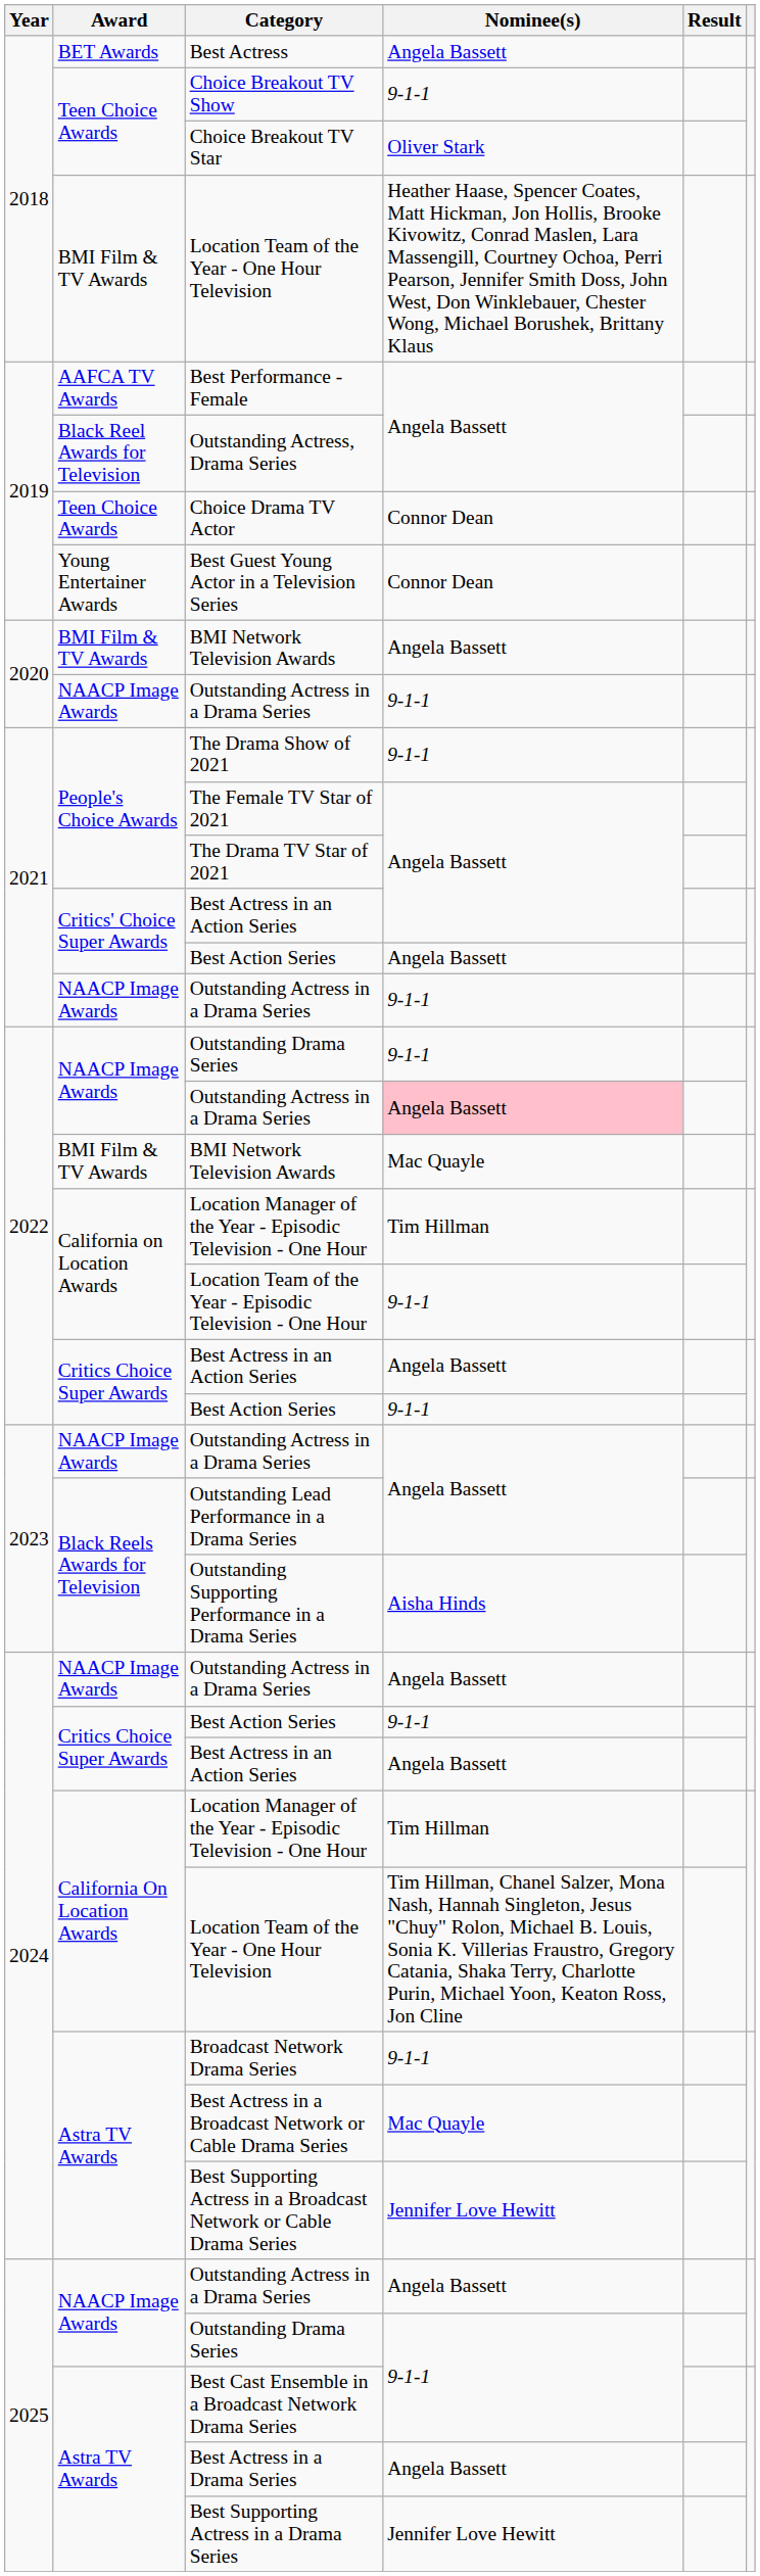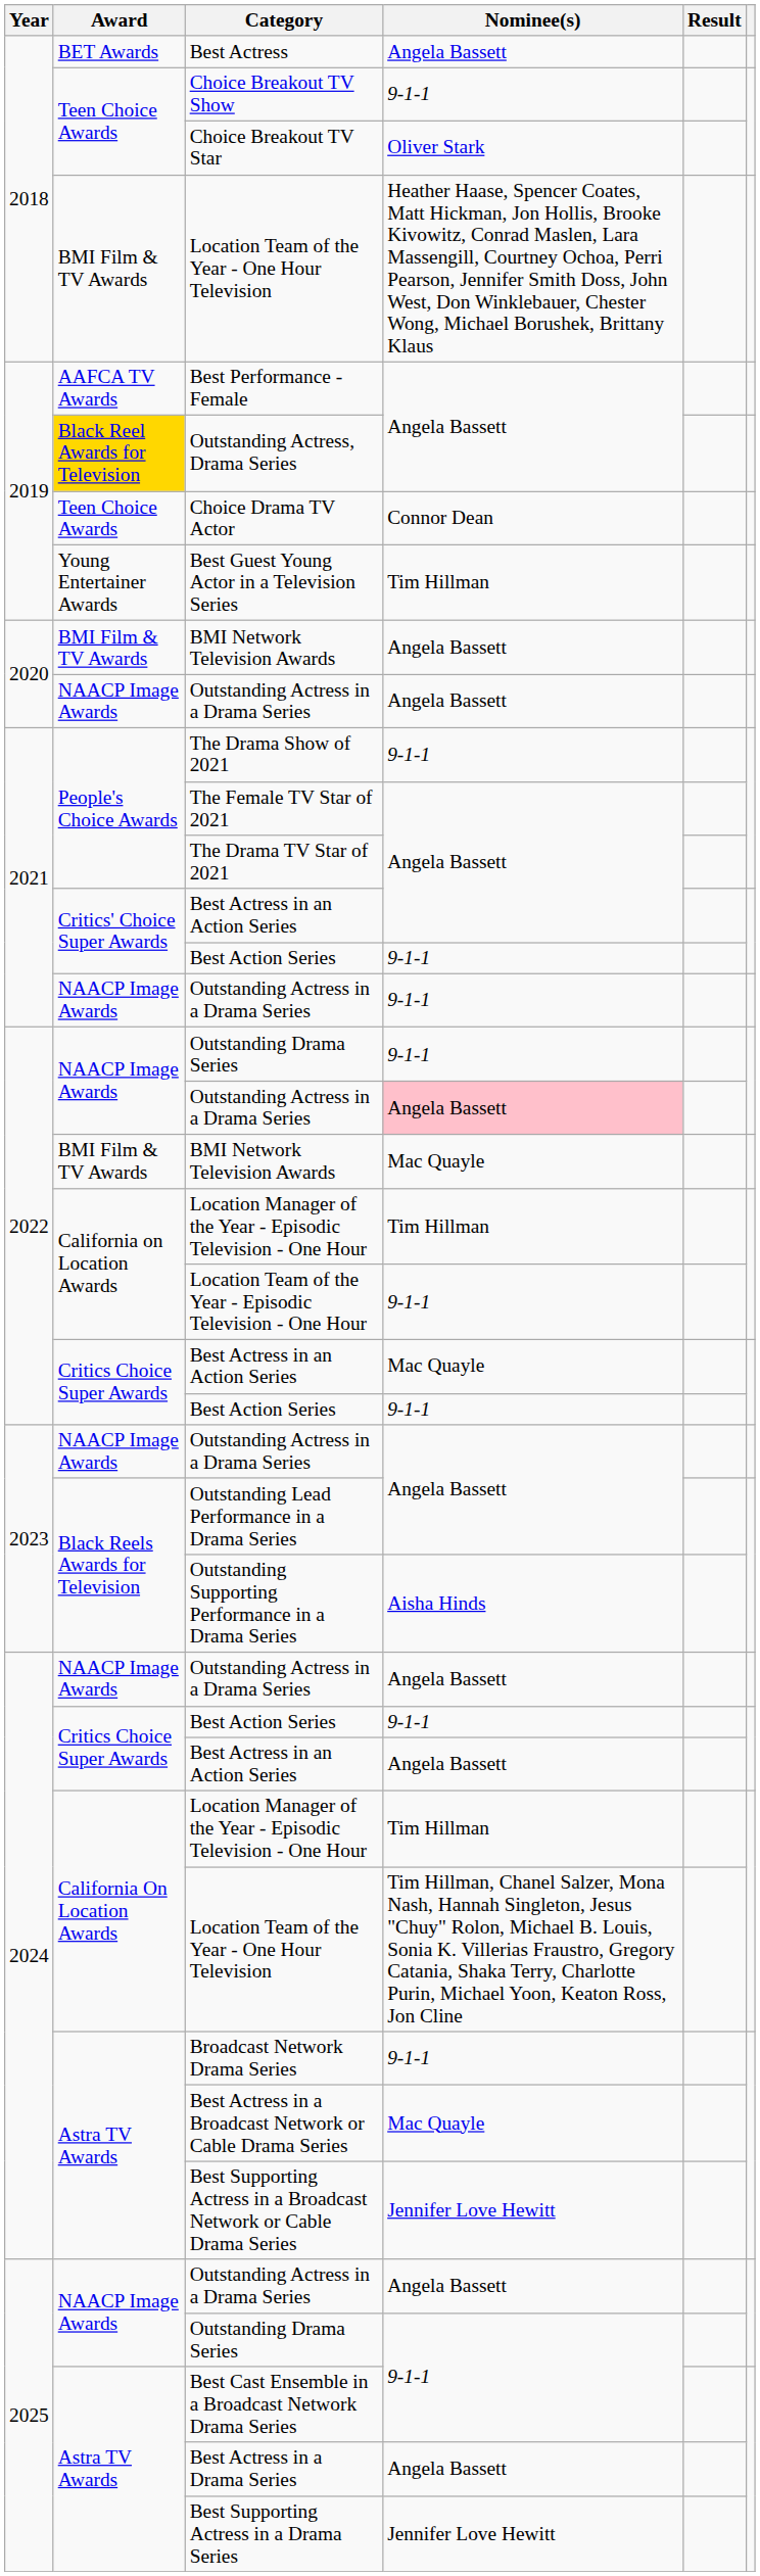 <table class="wikitable plainrowheaders sortable">
 <tr>
 <th scope="col">Year</th>
 <th scope="col">Award</th>
 <th scope="col">Category</th>
 <th scope="col" style="width:40%;">Nominee(s)</th>
 <th scope="col">Result</th>
 <th scope="col" class="unsortable"></th>
 </tr>
 <tr>
 <td rowspan="4">2018</td>
 <td><a href='#'>BET Awards</a></td>
 <td>Best Actress</td>
 <td><a href='#'>Angela Bassett</a></td>
 <td></td>
 <td style="text-align:center;"></td>
 </tr>
 <tr>
 <td rowspan="2"><a href='#'>Teen Choice Awards</a></td>
 <td><a href='#'>Choice Breakout TV Show</a></td>
 <td><em>9-1-1</em></td>
 <td></td>
 <td rowspan="2" style="text-align:center;"></td>
 </tr>
 <tr>
 <td>Choice Breakout TV Star</td>
 <td><a href='#'>Oliver Stark</a></td>
 <td></td>
 </tr>
 <tr>
 <td>BMI Film & TV Awards</td>
 <td>Location Team of the Year - One Hour Television</td>
 <td>Heather Haase, Spencer Coates, Matt Hickman, Jon Hollis, Brooke Kivowitz, Conrad Maslen, Lara Massengill, Courtney Ochoa, Perri Pearson, Jennifer Smith Doss, John West, Don Winklebauer, Chester Wong, Michael Borushek, Brittany Klaus</td>
 <td></td>
 <td style="text-align:center;"></td>
 </tr>
 <tr>
 <td rowspan="4">2019</td>
 <td><a href='#'>AAFCA TV Awards</a></td>
 <td>Best Performance - Female</td>
 <td rowspan="2">Angela Bassett</td>
 <td></td>
 <td style="text-align:center;"></td>
 </tr>
 <tr>
-<td><a href='#'>Black Reel Awards for Television</a></td>
+<td style="background: gold;"><a href='#'>Black Reel Awards for Television</a></td>
 <td>Outstanding Actress, Drama Series</td>
 <td></td>
 <td></td>
 </tr>
 <tr>
 <td><a href='#'>Teen Choice Awards</a></td>
 <td>Choice Drama TV Actor</td>
 <td>Connor Dean</td>
 <td></td>
 <td style="text-align:center;"></td>
 </tr>
 <tr>
 <td>Young Entertainer Awards</td>
 <td>Best Guest Young Actor in a Television Series</td>
-<td>Connor Dean</td>
+<td>Tim Hillman</td>
 <td></td>
 <td style="text-align:center;"></td>
 </tr>
 <tr>
 <td rowspan="2">2020</td>
 <td><a href='#'>BMI Film & TV Awards</a></td>
 <td>BMI Network Television Awards</td>
 <td>Angela Bassett</td>
 <td></td>
 <td style="text-align:center;"></td>
 </tr>
 <tr>
 <td><a href='#'>NAACP Image Awards</a></td>
 <td>Outstanding Actress in a Drama Series</td>
-<td><em>9-1-1</em></td>
+<td>Angela Bassett</td>
 <td></td>
 <td style="text-align:center;"></td>
 </tr>
 <tr>
 <td rowspan="6">2021</td>
 <td rowspan="3"><a href='#'>People's Choice Awards</a></td>
 <td>The Drama Show of 2021</td>
 <td><em>9-1-1</em></td>
 <td></td>
 <td rowspan="3" style="text-align:center;"></td>
 </tr>
 <tr>
 <td>The Female TV Star of 2021</td>
 <td rowspan="3">Angela Bassett</td>
 <td></td>
 </tr>
 <tr>
 <td>The Drama TV Star of 2021</td>
 <td></td>
 </tr>
 <tr>
 <td rowspan="2"><a href='#'>Critics' Choice Super Awards</a></td>
 <td>Best Actress in an Action Series</td>
 <td></td>
 <td rowspan="2" style="text-align:center;"></td>
 </tr>
 <tr>
 <td>Best Action Series</td>
-<td>Angela Bassett</td>
+<td><em>9-1-1</em></td>
 <td></td>
 </tr>
 <tr>
 <td><a href='#'>NAACP Image Awards</a></td>
 <td>Outstanding Actress in a Drama Series</td>
 <td><em>9-1-1</em></td>
 <td></td>
 <td style="text-align:center;"></td>
 </tr>
 <tr>
 <td rowspan="7">2022</td>
 <td rowspan="2"><a href='#'>NAACP Image Awards</a></td>
 <td>Outstanding Drama Series</td>
 <td><em>9-1-1</em></td>
 <td></td>
 <td rowspan="2" style="text-align:center;"></td>
 </tr>
 <tr>
 <td>Outstanding Actress in a Drama Series</td>
 <td style="background: pink;">Angela Bassett</td>
 <td></td>
 </tr>
 <tr>
 <td>BMI Film & TV Awards</td>
 <td>BMI Network Television Awards</td>
 <td>Mac Quayle</td>
 <td></td>
 <td style="text-align:center;"></td>
 </tr>
 <tr>
 <td rowspan="2">California on Location Awards</td>
 <td>Location Manager of the Year - Episodic Television - One Hour</td>
 <td>Tim Hillman</td>
 <td></td>
 <td rowspan="2" style="text-align:center;"></td>
 </tr>
 <tr>
 <td>Location Team of the Year - Episodic Television - One Hour</td>
 <td><em>9-1-1</em></td>
 <td></td>
 </tr>
 <tr>
 <td rowspan="2"><a href='#'>Critics Choice Super Awards</a></td>
 <td>Best Actress in an Action Series</td>
-<td>Angela Bassett</td>
+<td>Mac Quayle</td>
 <td></td>
 <td rowspan="2" style="text-align:center;"></td>
 </tr>
 <tr>
 <td>Best Action Series</td>
 <td><em>9-1-1</em></td>
 <td></td>
 </tr>
 <tr>
 <td rowspan="3">2023</td>
 <td><a href='#'>NAACP Image Awards</a></td>
 <td>Outstanding Actress in a Drama Series</td>
 <td rowspan="2">Angela Bassett</td>
 <td></td>
 <td style="text-align:center;"></td>
 </tr>
 <tr>
 <td rowspan="2"><a href='#'>Black Reels Awards for Television</a></td>
 <td>Outstanding Lead Performance in a Drama Series</td>
 <td></td>
 <td rowspan="2"></td>
 </tr>
 <tr>
 <td>Outstanding Supporting Performance in a Drama Series</td>
 <td><a href='#'>Aisha Hinds</a></td>
 <td></td>
 </tr>
 <tr>
 <td rowspan="8">2024</td>
 <td><a href='#'>NAACP Image Awards</a></td>
 <td>Outstanding Actress in a Drama Series</td>
 <td>Angela Bassett</td>
 <td></td>
 <td style="text-align:center;"></td>
 </tr>
 <tr>
 <td rowspan="2"><a href='#'>Critics Choice Super Awards</a></td>
 <td>Best Action Series</td>
 <td><em>9-1-1</em></td>
 <td></td>
 <td rowspan="2" style="text-align: center;"></td>
 </tr>
 <tr>
 <td>Best Actress in an Action Series</td>
 <td>Angela Bassett</td>
 <td></td>
 </tr>
 <tr>
 <td rowspan="2"><a href='#'>California On Location Awards</a></td>
 <td>Location Manager of the Year - Episodic Television - One Hour</td>
 <td>Tim Hillman</td>
 <td></td>
 <td rowspan="2" style="text-align: center;"></td>
 </tr>
 <tr>
 <td>Location Team of the Year - One Hour Television</td>
 <td>Tim Hillman, Chanel Salzer, Mona Nash, Hannah Singleton, Jesus "Chuy" Rolon, Michael B. Louis, Sonia K. Villerias Fraustro, Gregory Catania, Shaka Terry, Charlotte Purin, Michael Yoon, Keaton Ross, Jon Cline</td>
 <td></td>
 </tr>
 <tr>
 <td rowspan="3"><a href='#'>Astra TV Awards</a></td>
 <td>Broadcast Network Drama Series</td>
 <td><em>9-1-1</em></td>
 <td></td>
 <td rowspan="3" style="text-align: center;"></td>
 </tr>
 <tr>
 <td>Best Actress in a Broadcast Network or Cable Drama Series</td>
 <td><a href='#'>Mac Quayle</a></td>
 <td></td>
 </tr>
 <tr>
 <td>Best Supporting Actress in a Broadcast Network or Cable Drama Series</td>
 <td><a href='#'>Jennifer Love Hewitt</a></td>
 <td></td>
 </tr>
 <tr>
 <td rowspan="5">2025</td>
 <td rowspan="2"><a href='#'>NAACP Image Awards</a></td>
 <td>Outstanding Actress in a Drama Series</td>
 <td>Angela Bassett</td>
 <td></td>
 <td rowspan="2" style="text-align: center;"></td>
 </tr>
 <tr>
 <td>Outstanding Drama Series</td>
 <td rowspan="2"><em>9-1-1</em></td>
 <td></td>
 </tr>
 <tr>
 <td rowspan="3"><a href='#'>Astra TV Awards</a></td>
 <td>Best Cast Ensemble in a Broadcast Network Drama Series</td>
 <td></td>
 <td rowspan="3" style="text-align: center;"></td>
 </tr>
 <tr>
 <td>Best Actress in a Drama Series</td>
 <td>Angela Bassett</td>
 <td></td>
 </tr>
 <tr>
 <td>Best Supporting Actress in a Drama Series</td>
 <td>Jennifer Love Hewitt</td>
 <td></td>
 </tr>
 </table>
